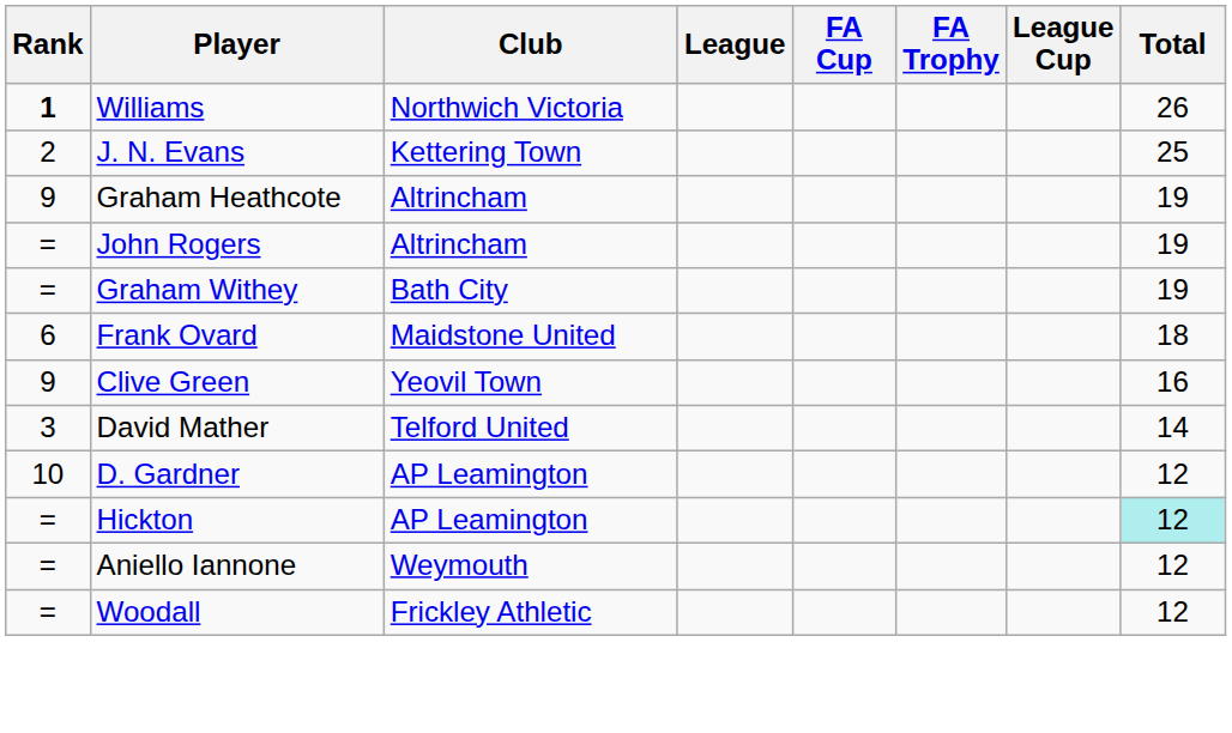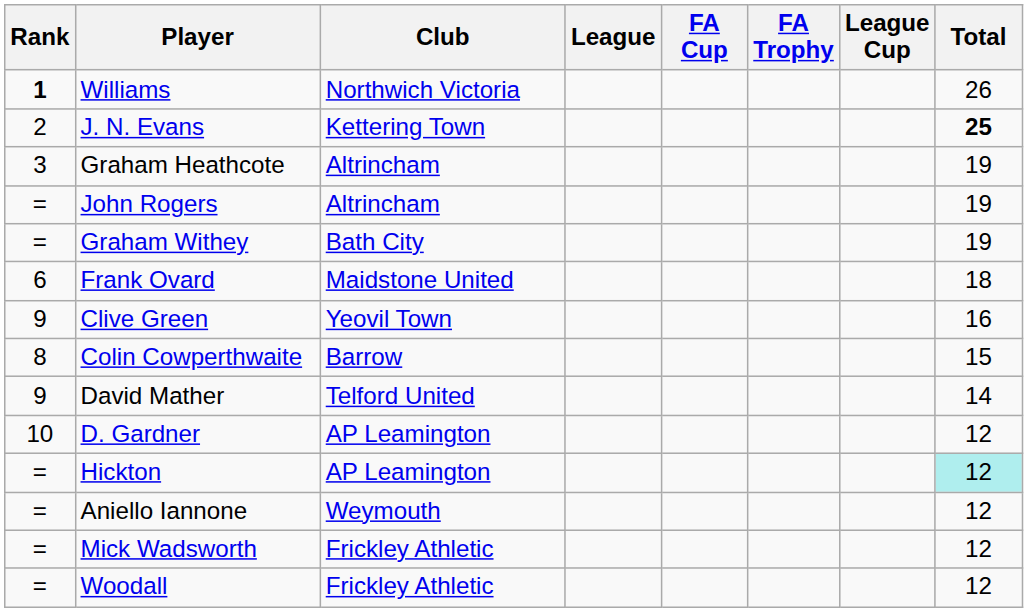 <table class="wikitable" style="text-align: center;">
 <tr>
 <th width=20>Rank</th>
 <th width=155>Player</th>
 <th width=155>Club</th>
 <th width=50>League</th>
 <th width=50><a href='#'>FA Cup</a></th>
 <th width=50><a href='#'>FA Trophy</a></th>
 <th width=50>League Cup</th>
 <th width=50>Total</th>
 </tr>
 <tr>
 <td><strong>1</strong></td>
 <td align=left><a href='#'>Williams</a></td>
 <td align=left><a href='#'>Northwich Victoria</a></td>
 <td></td>
 <td></td>
 <td></td>
 <td></td>
 <td>26</td>
 </tr>
 <tr>
 <td>2</td>
 <td align=left><a href='#'>J. N. Evans</a></td>
 <td align=left><a href='#'>Kettering Town</a></td>
 <td></td>
 <td></td>
 <td></td>
 <td></td>
-<td>25</td>
+<td><strong>25</strong></td>
 </tr>
 <tr>
-<td>9</td>
+<td>3</td>
 <td align=left>Graham Heathcote</td>
 <td align=left><a href='#'>Altrincham</a></td>
 <td></td>
 <td></td>
 <td></td>
 <td></td>
 <td>19</td>
 </tr>
 <tr>
 <td>=</td>
 <td align=left><a href='#'>John Rogers</a></td>
 <td align=left><a href='#'>Altrincham</a></td>
 <td></td>
 <td></td>
 <td></td>
 <td></td>
 <td>19</td>
 </tr>
 <tr>
 <td>=</td>
 <td align=left><a href='#'>Graham Withey</a></td>
 <td align=left><a href='#'>Bath City</a></td>
 <td></td>
 <td></td>
 <td></td>
 <td></td>
 <td>19</td>
 </tr>
 <tr>
 <td>6</td>
 <td align=left><a href='#'>Frank Ovard</a></td>
 <td align=left><a href='#'>Maidstone United</a></td>
 <td></td>
 <td></td>
 <td></td>
 <td></td>
 <td>18</td>
 </tr>
 <tr>
 <td>9</td>
 <td align=left><a href='#'>Clive Green</a></td>
 <td align=left><a href='#'>Yeovil Town</a></td>
 <td></td>
 <td></td>
 <td></td>
 <td></td>
 <td>16</td>
 </tr>
 <tr>
-<td>3</td>
+<td>8</td>
+<td align=left><a href='#'>Colin Cowperthwaite</a></td>
+<td align=left><a href='#'>Barrow</a></td>
+<td></td>
+<td></td>
+<td></td>
+<td></td>
+<td>15</td>
+</tr>
+<tr>
+<td>9</td>
 <td align=left>David Mather</td>
 <td align=left><a href='#'>Telford United</a></td>
 <td></td>
 <td></td>
 <td></td>
 <td></td>
 <td>14</td>
 </tr>
 <tr>
 <td>10</td>
 <td align=left><a href='#'>D. Gardner</a></td>
 <td align=left><a href='#'>AP Leamington</a></td>
 <td></td>
 <td></td>
 <td></td>
 <td></td>
 <td>12</td>
 </tr>
 <tr>
 <td>=</td>
 <td align=left><a href='#'>Hickton</a></td>
 <td align=left><a href='#'>AP Leamington</a></td>
 <td></td>
 <td></td>
 <td></td>
 <td></td>
 <td style="background: paleturquoise;">12</td>
 </tr>
 <tr>
 <td>=</td>
 <td align=left>Aniello Iannone</td>
 <td align=left><a href='#'>Weymouth</a></td>
 <td></td>
 <td></td>
 <td></td>
 <td></td>
 <td>12</td>
 </tr>
 <tr>
 <td>=</td>
+<td align=left><a href='#'>Mick Wadsworth</a></td>
+<td align=left><a href='#'>Frickley Athletic</a></td>
+<td></td>
+<td></td>
+<td></td>
+<td></td>
+<td>12</td>
+</tr>
+<tr>
+<td>=</td>
 <td align=left><a href='#'>Woodall</a></td>
 <td align=left><a href='#'>Frickley Athletic</a></td>
 <td></td>
 <td></td>
 <td></td>
 <td></td>
 <td>12</td>
 </tr>
 </table>
